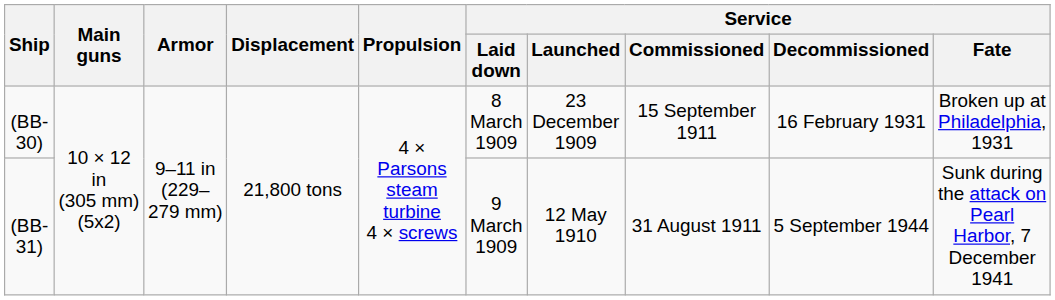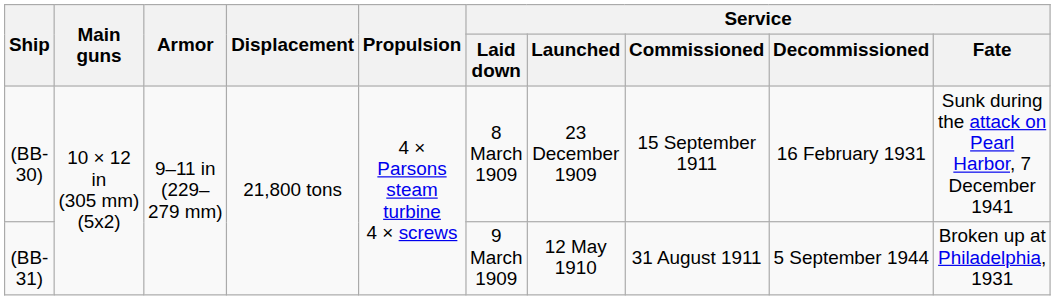 <table class="wikitable" style="width:98%;">
 <tr valign="center">
 <th scope="col" rowspan="2" style="text-align:center; width:14%;">Ship</th>
 <th scope="col" style="text-align:center;" rowspan="2">Main guns</th>
 <th scope="col" style="text-align:center;" rowspan="2">Armor</th>
 <th scope="col" style="text-align:center;" rowspan="2">Displacement</th>
 <th scope="col" style="text-align:center;" rowspan="2">Propulsion</th>
 <th scope="col" style="text-align:center;" colspan="5">Service</th>
 </tr>
 <tr valign="top">
 <th scope="col" style="text-align:center;">Laid down</th>
 <th scope="col" style="text-align:center;">Launched</th>
 <th scope="col" style="text-align:center;">Commissioned</th>
 <th scope="col" style="text-align:center;">Decommissioned</th>
 <th scope="col" style="text-align:center;">Fate</th>
 </tr>
 <tr>
 <td style="text-align:center"><br>(BB-30)</td>
 <td style="text-align:center;" rowspan="5">10 × 12 in (305 mm) (5x2)</td>
 <td style="text-align:center;" rowspan="5">9–11 in (229–279 mm)</td>
 <td style="text-align:center;" rowspan="5">21,800 tons</td>
 <td style="text-align:center;" rowspan="5">4 × <a href='#'>Parsons</a> <a href='#'>steam turbine</a><br>4 × <a href='#'>screws</a></td>
 <td style="text-align:center">8 March 1909</td>
 <td style="text-align:center">23 December 1909</td>
 <td style="text-align:center">15 September 1911</td>
 <td style="text-align:center">16 February 1931</td>
-<td style="text-align:center">Broken up at <a href='#'>Philadelphia</a>, 1931</td>
+<td style="text-align:center">Sunk during the <a href='#'>attack on Pearl Harbor</a>, 7 December 1941</td>
 </tr>
 <tr>
 <td style="text-align:center"><br>(BB-31)</td>
 <td style="text-align:center">9 March 1909</td>
 <td style="text-align:center">12 May 1910</td>
 <td style="text-align:center">31 August 1911</td>
 <td style="text-align:center">5 September 1944</td>
-<td style="text-align:center">Sunk during the <a href='#'>attack on Pearl Harbor</a>, 7 December 1941</td>
+<td style="text-align:center">Broken up at <a href='#'>Philadelphia</a>, 1931</td>
 </tr>
 </table>
